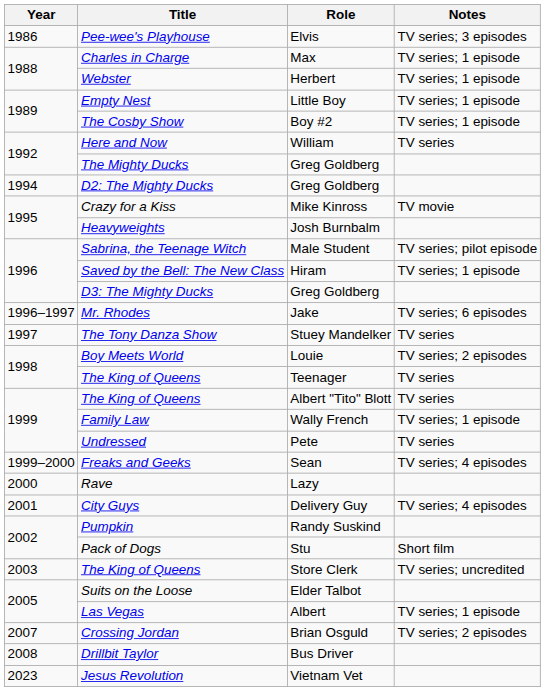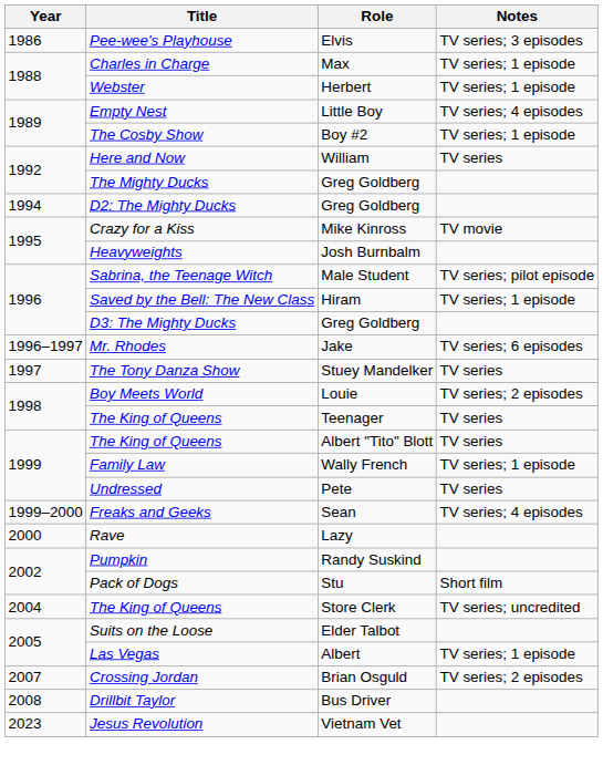 <table class="wikitable sortable">
 <tr>
 <th>Year</th>
 <th>Title</th>
 <th>Role</th>
 <th>Notes</th>
 </tr>
 <tr>
 <td>1986</td>
 <td><em><a href='#'>Pee-wee's Playhouse</a></em></td>
 <td>Elvis</td>
 <td>TV series; 3 episodes</td>
 </tr>
 <tr>
 <td rowspan="2">1988</td>
 <td><em><a href='#'>Charles in Charge</a></em></td>
 <td>Max</td>
 <td>TV series; 1 episode</td>
 </tr>
 <tr>
 <td><em><a href='#'>Webster</a></em></td>
 <td>Herbert</td>
 <td>TV series; 1 episode</td>
 </tr>
 <tr>
 <td rowspan="2">1989</td>
 <td><em><a href='#'>Empty Nest</a></em></td>
 <td>Little Boy</td>
-<td>TV series; 1 episode</td>
+<td>TV series; 4 episodes</td>
 </tr>
 <tr>
 <td><em><a href='#'>The Cosby Show</a></em></td>
 <td>Boy #2</td>
 <td>TV series; 1 episode</td>
 </tr>
 <tr>
 <td rowspan="2">1992</td>
 <td><em><a href='#'>Here and Now</a></em></td>
 <td>William</td>
 <td>TV series</td>
 </tr>
 <tr>
 <td><em><a href='#'>The Mighty Ducks</a></em></td>
 <td>Greg Goldberg</td>
 <td></td>
 </tr>
 <tr>
 <td>1994</td>
 <td><em><a href='#'>D2: The Mighty Ducks</a></em></td>
 <td>Greg Goldberg</td>
 <td></td>
 </tr>
 <tr>
 <td rowspan="2">1995</td>
 <td><em>Crazy for a Kiss</em></td>
 <td>Mike Kinross</td>
 <td>TV movie</td>
 </tr>
 <tr>
 <td><em><a href='#'>Heavyweights</a></em></td>
 <td>Josh Burnbalm</td>
 <td></td>
 </tr>
 <tr>
 <td rowspan="3">1996</td>
 <td><em><a href='#'>Sabrina, the Teenage Witch</a></em></td>
 <td>Male Student</td>
 <td>TV series; pilot episode</td>
 </tr>
 <tr>
 <td><em><a href='#'>Saved by the Bell: The New Class</a></em></td>
 <td>Hiram</td>
 <td>TV series; 1 episode</td>
 </tr>
 <tr>
 <td><em><a href='#'>D3: The Mighty Ducks</a></em></td>
 <td>Greg Goldberg</td>
 <td></td>
 </tr>
 <tr>
 <td>1996–1997</td>
 <td><em><a href='#'>Mr. Rhodes</a></em></td>
 <td>Jake</td>
 <td>TV series; 6 episodes</td>
 </tr>
 <tr>
 <td>1997</td>
 <td><em><a href='#'>The Tony Danza Show</a></em></td>
 <td>Stuey Mandelker</td>
 <td>TV series</td>
 </tr>
 <tr>
 <td rowspan="2">1998</td>
 <td><em><a href='#'>Boy Meets World</a></em></td>
 <td>Louie</td>
 <td>TV series; 2 episodes</td>
 </tr>
 <tr>
 <td><em><a href='#'>The King of Queens</a></em></td>
 <td>Teenager</td>
 <td>TV series</td>
 </tr>
 <tr>
 <td rowspan="3">1999</td>
 <td><em><a href='#'>The King of Queens</a></em></td>
 <td>Albert "Tito" Blott</td>
 <td>TV series</td>
 </tr>
 <tr>
 <td><em><a href='#'>Family Law</a></em></td>
 <td>Wally French</td>
 <td>TV series; 1 episode</td>
 </tr>
 <tr>
 <td><em><a href='#'>Undressed</a></em></td>
 <td>Pete</td>
 <td>TV series</td>
 </tr>
 <tr>
 <td>1999–2000</td>
 <td><em><a href='#'>Freaks and Geeks</a></em></td>
 <td>Sean</td>
 <td>TV series; 4 episodes</td>
 </tr>
 <tr>
 <td>2000</td>
 <td><em>Rave</em></td>
 <td>Lazy</td>
 <td></td>
 </tr>
 <tr>
-<td>2001</td>
-<td><em><a href='#'>City Guys</a></em></td>
-<td>Delivery Guy</td>
-<td>TV series; 4 episodes</td>
-</tr>
-<tr>
 <td rowspan="2">2002</td>
 <td><em><a href='#'>Pumpkin</a></em></td>
 <td>Randy Suskind</td>
 <td></td>
 </tr>
 <tr>
 <td><em>Pack of Dogs</em></td>
 <td>Stu</td>
 <td>Short film</td>
 </tr>
 <tr>
-<td>2003</td>
+<td>2004</td>
 <td><em><a href='#'>The King of Queens</a></em></td>
 <td>Store Clerk</td>
 <td>TV series; uncredited</td>
 </tr>
 <tr>
 <td rowspan="2">2005</td>
 <td><em>Suits on the Loose</em></td>
 <td>Elder Talbot</td>
 <td></td>
 </tr>
 <tr>
 <td><em><a href='#'>Las Vegas</a></em></td>
 <td>Albert</td>
 <td>TV series; 1 episode</td>
 </tr>
 <tr>
 <td>2007</td>
 <td><em><a href='#'>Crossing Jordan</a></em></td>
 <td>Brian Osguld</td>
 <td>TV series; 2 episodes</td>
 </tr>
 <tr>
 <td>2008</td>
 <td><em><a href='#'>Drillbit Taylor</a></em></td>
 <td>Bus Driver</td>
 <td></td>
 </tr>
 <tr>
 <td>2023</td>
 <td><em><a href='#'>Jesus Revolution</a></em></td>
 <td>Vietnam Vet</td>
 <td></td>
 </tr>
 </table>
